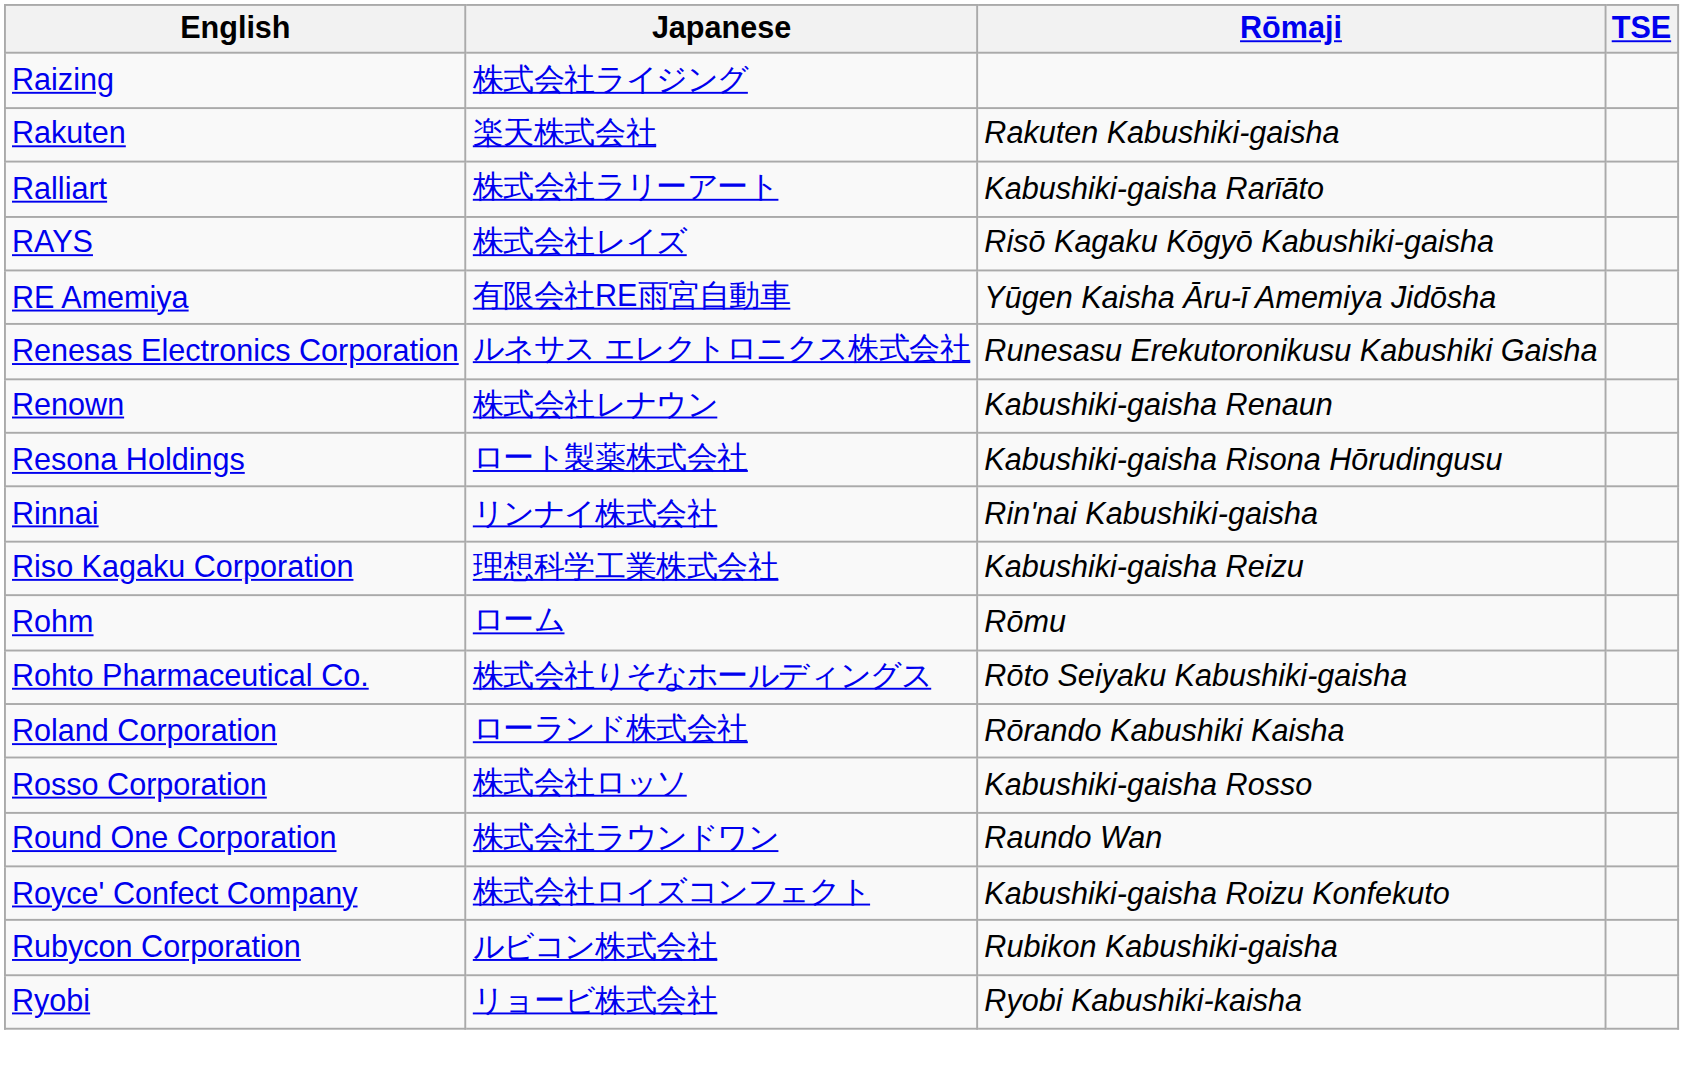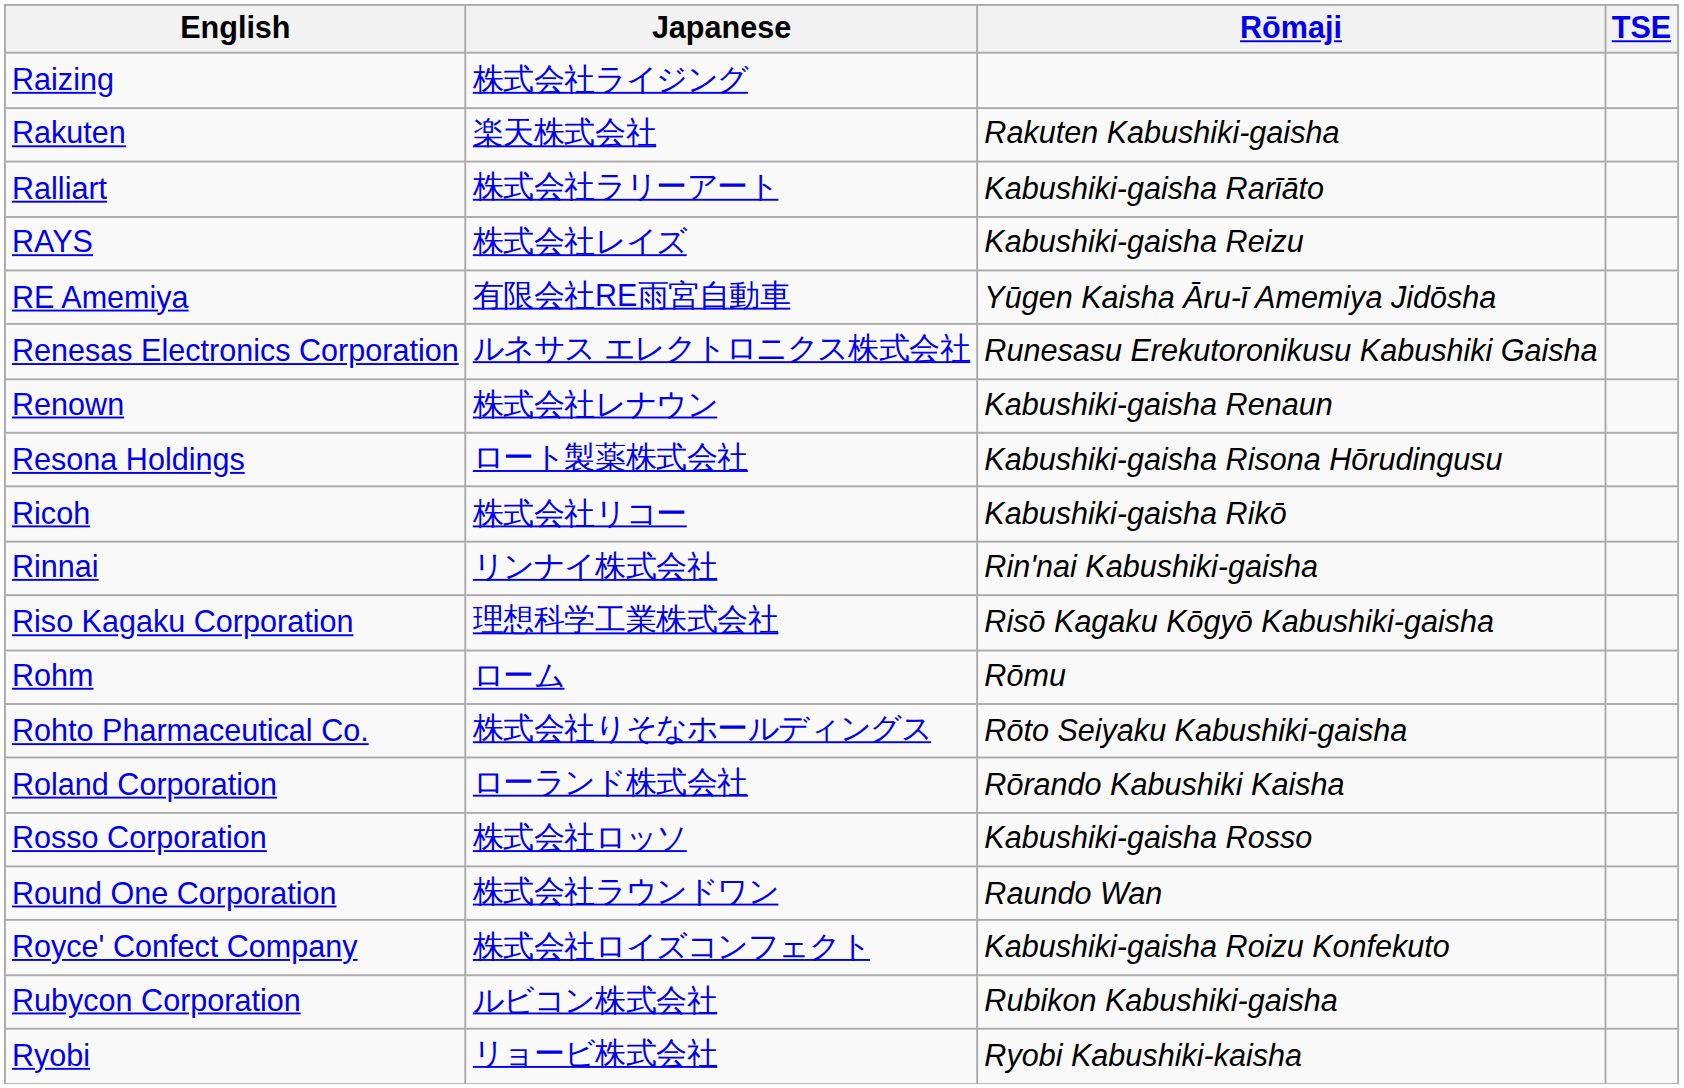 <table class="wikitable">
 <tr>
 <th>English</th>
 <th>Japanese</th>
 <th><a href='#'>Rōmaji</a></th>
 <th><a href='#'>TSE</a></th>
 </tr>
 <tr>
 <td><a href='#'>Raizing</a></td>
 <td><a href='#'>株式会社ライジング</a></td>
 <td></td>
 <td></td>
 </tr>
 <tr>
 <td><a href='#'>Rakuten</a></td>
 <td><a href='#'>楽天株式会社</a></td>
 <td><em>Rakuten Kabushiki-gaisha</em></td>
 <td></td>
 </tr>
 <tr>
 <td><a href='#'>Ralliart</a></td>
 <td><a href='#'>株式会社ラリーアート</a></td>
 <td><em>Kabushiki-gaisha Rarīāto</em></td>
 <td></td>
 </tr>
 <tr>
 <td><a href='#'>RAYS</a></td>
 <td><a href='#'>株式会社レイズ</a></td>
-<td><em>Risō Kagaku Kōgyō Kabushiki-gaisha</em></td>
+<td><em>Kabushiki-gaisha Reizu</em></td>
 <td></td>
 </tr>
 <tr>
 <td><a href='#'>RE Amemiya</a></td>
 <td><a href='#'>有限会社RE雨宮自動車</a></td>
 <td><em>Yūgen Kaisha Āru-ī Amemiya Jidōsha</em></td>
 <td></td>
 </tr>
 <tr>
 <td><a href='#'>Renesas Electronics Corporation</a></td>
 <td><a href='#'>ルネサス エレクトロニクス株式会社</a></td>
 <td><em>Runesasu Erekutoronikusu Kabushiki Gaisha</em></td>
 <td></td>
 </tr>
 <tr>
 <td><a href='#'>Renown</a></td>
 <td><a href='#'>株式会社レナウン</a></td>
 <td><em>Kabushiki-gaisha Renaun</em></td>
 <td></td>
 </tr>
 <tr>
 <td><a href='#'>Resona Holdings</a></td>
 <td><a href='#'>ロート製薬株式会社</a></td>
 <td><em>Kabushiki-gaisha Risona Hōrudingusu</em></td>
 <td></td>
 </tr>
 <tr>
+<td><a href='#'>Ricoh</a></td>
+<td><a href='#'>株式会社リコー</a></td>
+<td><em>Kabushiki-gaisha Rikō</em></td>
+<td></td>
+</tr>
+<tr>
 <td><a href='#'>Rinnai</a></td>
 <td><a href='#'>リンナイ株式会社</a></td>
 <td><em>Rin'nai Kabushiki-gaisha</em></td>
 <td></td>
 </tr>
 <tr>
 <td><a href='#'>Riso Kagaku Corporation</a></td>
 <td><a href='#'>理想科学工業株式会社</a></td>
-<td><em>Kabushiki-gaisha Reizu</em></td>
+<td><em>Risō Kagaku Kōgyō Kabushiki-gaisha</em></td>
 <td></td>
 </tr>
 <tr>
 <td><a href='#'>Rohm</a></td>
 <td><a href='#'>ローム</a></td>
 <td><em>Rōmu</em></td>
 <td></td>
 </tr>
 <tr>
 <td><a href='#'>Rohto Pharmaceutical Co.</a></td>
 <td><a href='#'>株式会社りそなホールディングス</a></td>
 <td><em>Rōto Seiyaku Kabushiki-gaisha</em></td>
 <td></td>
 </tr>
 <tr>
 <td><a href='#'>Roland Corporation</a></td>
 <td><a href='#'>ローランド株式会社</a></td>
 <td><em>Rōrando Kabushiki Kaisha</em></td>
 <td></td>
 </tr>
 <tr>
 <td><a href='#'>Rosso Corporation</a></td>
 <td><a href='#'>株式会社ロッソ</a></td>
 <td><em>Kabushiki-gaisha Rosso</em></td>
 <td></td>
 </tr>
 <tr>
 <td><a href='#'>Round One Corporation</a></td>
 <td><a href='#'>株式会社ラウンドワン</a></td>
 <td><em>Raundo Wan</em></td>
 <td></td>
 </tr>
 <tr>
 <td><a href='#'>Royce' Confect Company</a></td>
 <td><a href='#'>株式会社ロイズコンフェクト</a></td>
 <td><em>Kabushiki-gaisha Roizu Konfekuto</em></td>
 <td></td>
 </tr>
 <tr>
 <td><a href='#'>Rubycon Corporation</a></td>
 <td><a href='#'>ルビコン株式会社</a></td>
 <td><em>Rubikon Kabushiki-gaisha</em></td>
 <td></td>
 </tr>
 <tr>
 <td><a href='#'>Ryobi</a></td>
 <td><a href='#'>リョービ株式会社</a></td>
 <td><em>Ryobi Kabushiki-kaisha</em></td>
 <td></td>
 </tr>
 </table>
